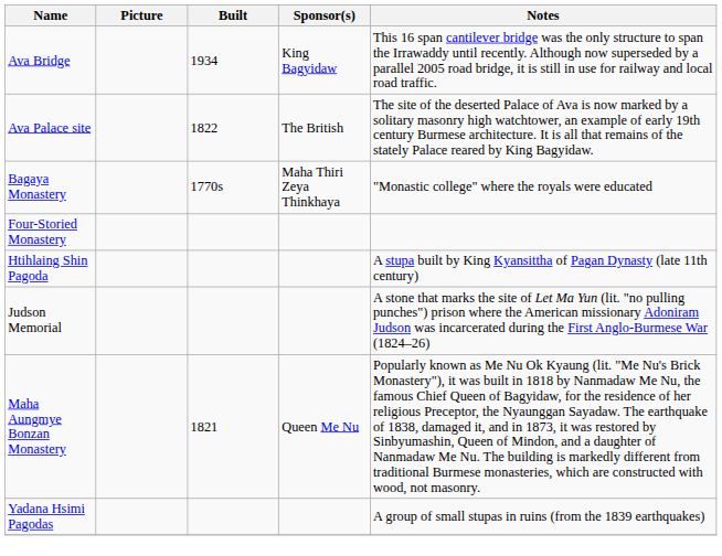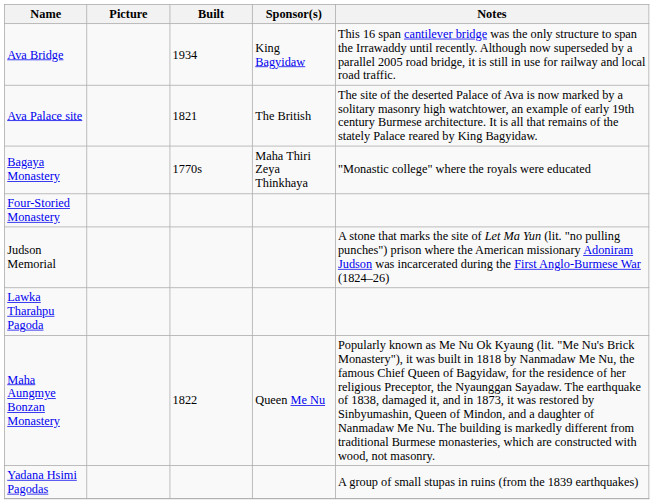 <table class="wikitable sortable" border="1">
 <tr>
 <th width="100">Name</th>
 <th width="100">Picture</th>
 <th width="100">Built</th>
 <th width="100">Sponsor(s)</th>
 <th width="400">Notes</th>
 </tr>
 <tr>
 <td><a href='#'>Ava Bridge</a></td>
 <td></td>
 <td>1934</td>
 <td>King <a href='#'>Bagyidaw</a></td>
 <td>This 16 span <a href='#'>cantilever bridge</a> was the only structure to span the Irrawaddy until recently. Although now superseded by a parallel 2005 road bridge, it is still in use for railway and local road traffic.</td>
 </tr>
 <tr>
 <td><a href='#'>Ava Palace site</a></td>
 <td></td>
-<td>1822</td>
+<td>1821</td>
 <td>The British</td>
 <td>The site of the deserted Palace of Ava is now marked by a solitary masonry  high watchtower, an example of early 19th century Burmese architecture. It is all that remains of the stately Palace reared by King Bagyidaw.</td>
 </tr>
 <tr>
 <td><a href='#'>Bagaya Monastery</a></td>
 <td></td>
 <td>1770s</td>
 <td>Maha Thiri Zeya Thinkhaya</td>
 <td>"Monastic college" where the royals were educated</td>
 </tr>
 <tr>
 <td><a href='#'>Four-Storied Monastery</a></td>
 <td></td>
 <td></td>
 <td></td>
 <td></td>
 </tr>
 <tr>
-<td><a href='#'>Htihlaing Shin Pagoda</a></td>
-<td></td>
-<td></td>
-<td></td>
-<td>A <a href='#'>stupa</a> built by King <a href='#'>Kyansittha</a> of <a href='#'>Pagan Dynasty</a> (late 11th century)</td>
-</tr>
-<tr>
 <td>Judson Memorial</td>
 <td></td>
 <td></td>
 <td></td>
 <td>A stone that marks the site of <em>Let Ma Yun</em> (lit. "no pulling punches") prison where the American missionary <a href='#'>Adoniram Judson</a> was incarcerated during the <a href='#'>First Anglo-Burmese War</a> (1824–26)</td>
 </tr>
 <tr>
+<td><a href='#'>Lawka Tharahpu Pagoda</a></td>
+<td></td>
+<td></td>
+<td></td>
+<td></td>
+</tr>
+<tr>
 <td><a href='#'>Maha Aungmye Bonzan Monastery</a></td>
 <td></td>
-<td>1821</td>
+<td>1822</td>
 <td>Queen <a href='#'>Me Nu</a></td>
 <td>Popularly known as Me Nu Ok Kyaung (lit. "Me Nu's Brick Monastery"), it was built in 1818 by Nanmadaw Me Nu, the famous Chief Queen of Bagyidaw, for the residence of her religious Preceptor, the Nyaunggan Sayadaw. The earthquake of 1838, damaged it, and in 1873, it was restored by Sinbyumashin, Queen of Mindon, and a daughter of Nanmadaw Me Nu. The building is markedly different from traditional Burmese monasteries, which are constructed with wood, not masonry.</td>
 </tr>
 <tr>
 <td><a href='#'>Yadana Hsimi Pagodas</a></td>
 <td></td>
 <td></td>
 <td></td>
 <td>A group of small stupas in ruins (from the 1839 earthquakes)</td>
 </tr>
 <tr>
 </tr>
 </table>
